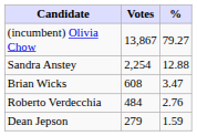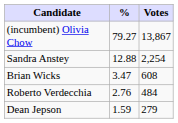 <table class="wikitable">
 <tr>
 <th style="background:#ddf; width:150px;">Candidate</th>
+<th style="background:#ddf;">%</th>
 <th style="background:#ddf;">Votes</th>
-<th style="background:#ddf;">%</th>
 </tr>
 <tr>
 <td>(incumbent) <a href='#'>Olivia Chow</a></td>
+<td>79.27</td>
 <td>13,867</td>
-<td>79.27</td>
 </tr>
 <tr>
 <td>Sandra Anstey</td>
+<td>12.88</td>
 <td>2,254</td>
-<td>12.88</td>
 </tr>
 <tr>
 <td>Brian Wicks</td>
+<td>3.47</td>
 <td>608</td>
-<td>3.47</td>
 </tr>
 <tr>
 <td>Roberto Verdecchia</td>
+<td>2.76</td>
 <td>484</td>
-<td>2.76</td>
 </tr>
 <tr>
 <td>Dean Jepson</td>
+<td>1.59</td>
 <td>279</td>
-<td>1.59</td>
 </tr>
 </table>
